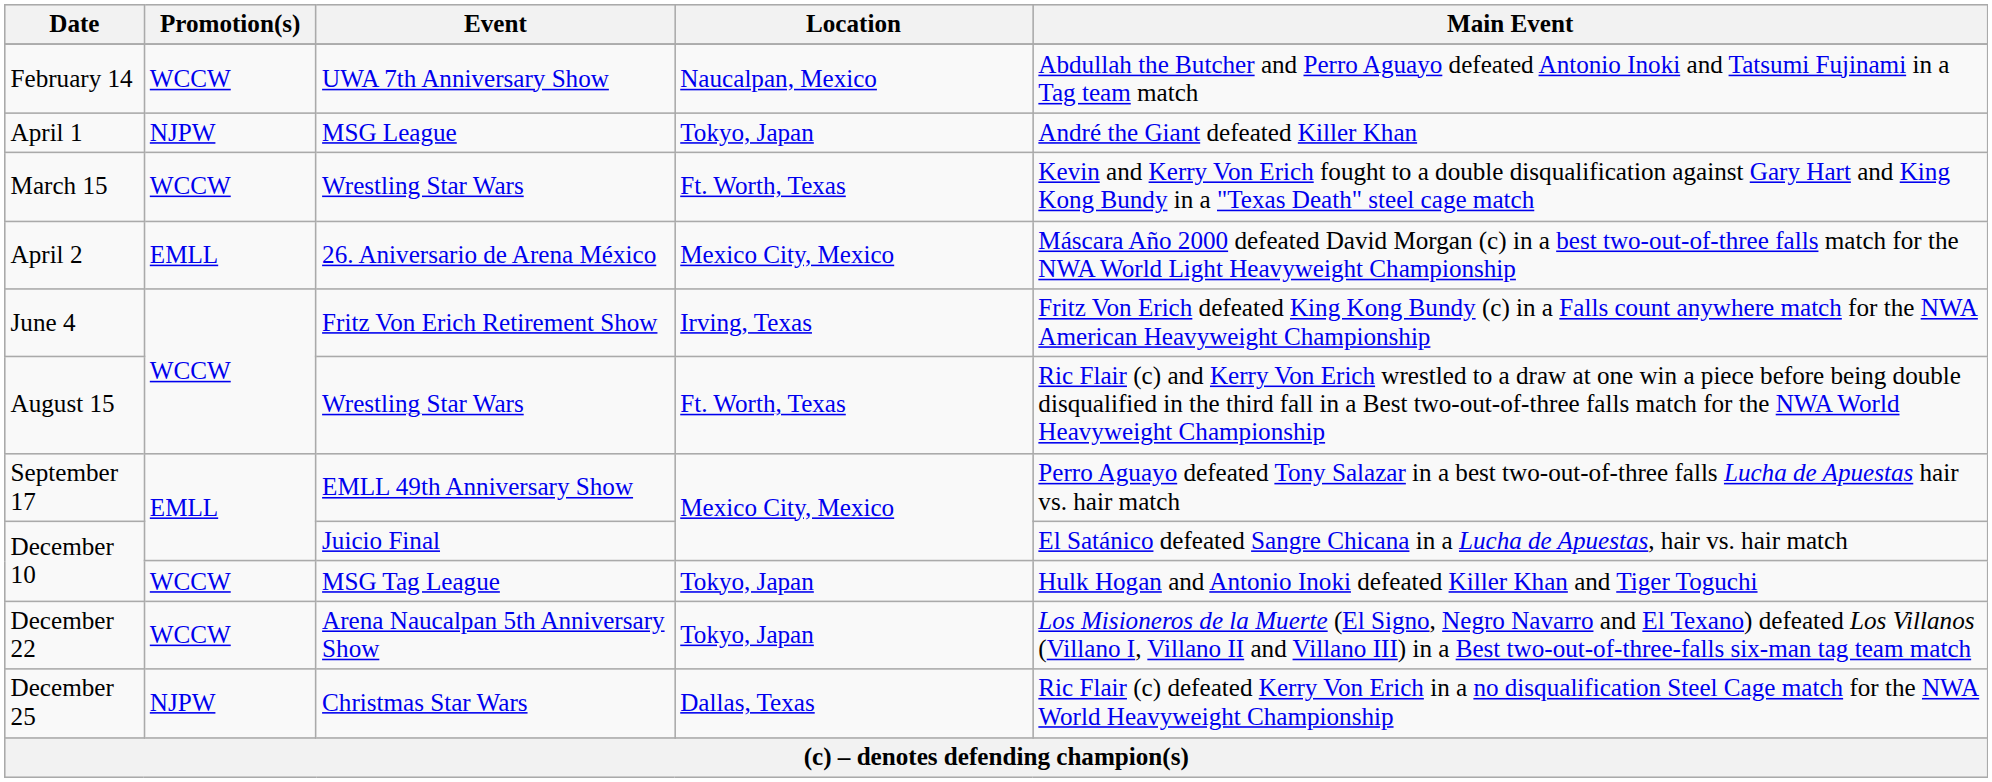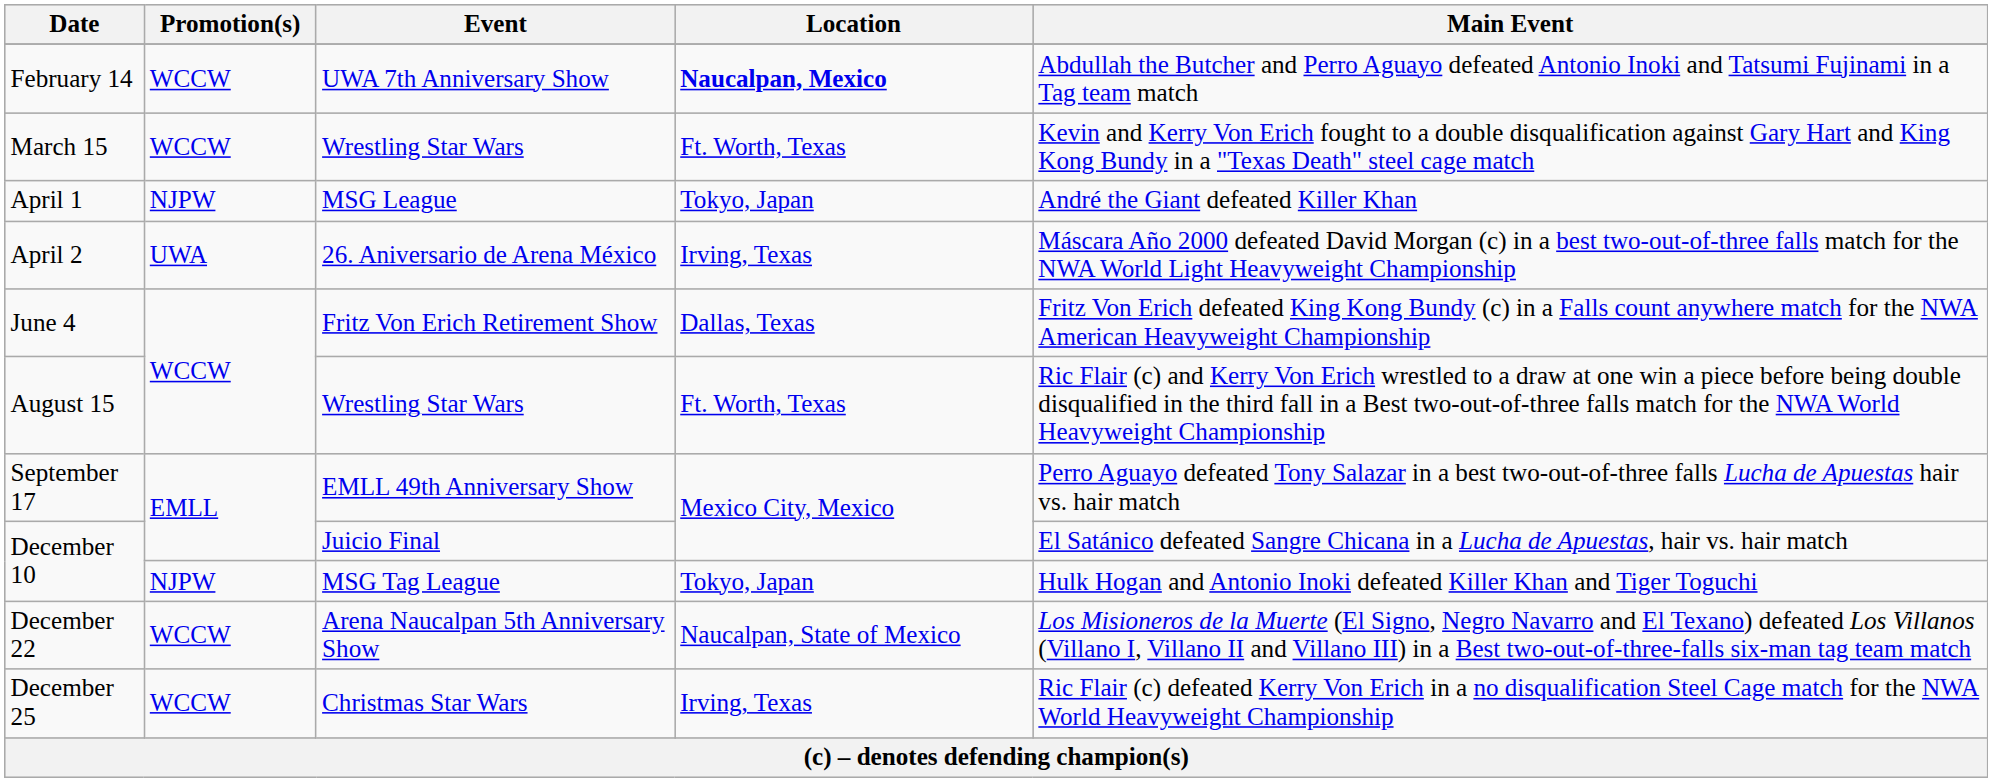 <table class="wikitable" style="width:100%;">
 <tr>
 <th width="5%">Date</th>
 <th width="5%">Promotion(s)</th>
 <th style="width:15%;">Event</th>
 <th style="width:15%;">Location</th>
 <th style="width:40%;">Main Event</th>
 </tr>
 <tr style="width:20%;" |Notes>
 </tr>
 <tr>
 <td>February 14</td>
 <td><a href='#'>WCCW</a></td>
 <td><a href='#'>UWA 7th Anniversary Show</a></td>
-<td><a href='#'>Naucalpan, Mexico</a></td>
+<td><strong><a href='#'>Naucalpan, Mexico</a></strong></td>
 <td><a href='#'>Abdullah the Butcher</a> and <a href='#'>Perro Aguayo</a> defeated <a href='#'>Antonio Inoki</a> and <a href='#'>Tatsumi Fujinami</a> in a <a href='#'>Tag team</a> match</td>
+</tr>
+<tr>
+<td>March 15</td>
+<td><a href='#'>WCCW</a></td>
+<td><a href='#'>Wrestling Star Wars</a></td>
+<td><a href='#'>Ft. Worth, Texas</a></td>
+<td><a href='#'>Kevin</a> and <a href='#'>Kerry Von Erich</a> fought to a double disqualification against <a href='#'>Gary Hart</a> and <a href='#'>King Kong Bundy</a> in a <a href='#'>"Texas Death" steel cage match</a></td>
 </tr>
 <tr>
 <td>April 1</td>
 <td><a href='#'>NJPW</a></td>
 <td><a href='#'>MSG League</a></td>
 <td><a href='#'>Tokyo, Japan</a></td>
 <td><a href='#'>André the Giant</a> defeated <a href='#'>Killer Khan</a></td>
 </tr>
 <tr>
-<td>March 15</td>
-<td><a href='#'>WCCW</a></td>
-<td><a href='#'>Wrestling Star Wars</a></td>
-<td><a href='#'>Ft. Worth, Texas</a></td>
-<td><a href='#'>Kevin</a> and <a href='#'>Kerry Von Erich</a> fought to a double disqualification against <a href='#'>Gary Hart</a> and <a href='#'>King Kong Bundy</a> in a <a href='#'>"Texas Death" steel cage match</a></td>
-</tr>
-<tr>
 <td>April 2</td>
-<td><a href='#'>EMLL</a></td>
+<td><a href='#'>UWA</a></td>
 <td><a href='#'>26. Aniversario de Arena México</a></td>
-<td><a href='#'>Mexico City, Mexico</a></td>
+<td><a href='#'>Irving, Texas</a></td>
 <td><a href='#'>Máscara Año 2000</a> defeated David Morgan (c) in a <a href='#'>best two-out-of-three falls</a> match for the <a href='#'>NWA World Light Heavyweight Championship</a></td>
 </tr>
 <tr>
 <td>June 4</td>
 <td rowspan=2><a href='#'>WCCW</a></td>
 <td><a href='#'>Fritz Von Erich Retirement Show</a></td>
-<td><a href='#'>Irving, Texas</a></td>
+<td><a href='#'>Dallas, Texas</a></td>
 <td><a href='#'>Fritz Von Erich</a> defeated <a href='#'>King Kong Bundy</a> (c) in a <a href='#'>Falls count anywhere match</a> for the <a href='#'>NWA American Heavyweight Championship</a></td>
 </tr>
 <tr>
 <td>August 15</td>
 <td><a href='#'>Wrestling Star Wars</a></td>
 <td><a href='#'>Ft. Worth, Texas</a></td>
 <td><a href='#'>Ric Flair</a> (c) and <a href='#'>Kerry Von Erich</a> wrestled to a draw at one win a piece before being double disqualified in the third fall in a Best two-out-of-three falls match for the <a href='#'>NWA World Heavyweight Championship</a></td>
 </tr>
 <tr>
 <td>September 17</td>
 <td rowspan=2><a href='#'>EMLL</a></td>
 <td><a href='#'>EMLL 49th Anniversary Show</a></td>
 <td rowspan=2><a href='#'>Mexico City, Mexico</a></td>
 <td><a href='#'>Perro Aguayo</a> defeated <a href='#'>Tony Salazar</a> in a best two-out-of-three falls <em><a href='#'>Lucha de Apuestas</a></em> hair vs. hair match</td>
 </tr>
 <tr>
 <td rowspan="2">December 10</td>
 <td><a href='#'>Juicio Final</a></td>
 <td><a href='#'>El Satánico</a> defeated <a href='#'>Sangre Chicana</a> in a <em><a href='#'>Lucha de Apuestas</a></em>, hair vs. hair match</td>
 </tr>
 <tr>
-<td><a href='#'>WCCW</a></td>
+<td><a href='#'>NJPW</a></td>
 <td><a href='#'>MSG Tag League</a></td>
 <td><a href='#'>Tokyo, Japan</a></td>
 <td><a href='#'>Hulk Hogan</a> and <a href='#'>Antonio Inoki</a> defeated <a href='#'>Killer Khan</a> and <a href='#'>Tiger Toguchi</a></td>
 </tr>
 <tr>
 <td>December 22</td>
 <td><a href='#'>WCCW</a></td>
 <td><a href='#'>Arena Naucalpan 5th Anniversary Show</a></td>
-<td><a href='#'>Tokyo, Japan</a></td>
+<td><a href='#'>Naucalpan, State of Mexico</a></td>
 <td><em><a href='#'>Los Misioneros de la Muerte</a></em> (<a href='#'>El Signo</a>, <a href='#'>Negro Navarro</a> and <a href='#'>El Texano</a>) defeated <em>Los Villanos</em> (<a href='#'>Villano I</a>, <a href='#'>Villano II</a> and <a href='#'>Villano III</a>) in a <a href='#'>Best two-out-of-three-falls six-man tag team match</a></td>
 </tr>
 <tr>
 <td>December 25</td>
-<td><a href='#'>NJPW</a></td>
+<td><a href='#'>WCCW</a></td>
 <td><a href='#'>Christmas Star Wars</a></td>
-<td><a href='#'>Dallas, Texas</a></td>
+<td><a href='#'>Irving, Texas</a></td>
 <td><a href='#'>Ric Flair</a> (c) defeated <a href='#'>Kerry Von Erich</a> in a <a href='#'>no disqualification Steel Cage match</a> for the <a href='#'>NWA World Heavyweight Championship</a></td>
 </tr>
 <tr>
 <th colspan="5">(c) – denotes defending champion(s)</th>
 </tr>
 </table>
